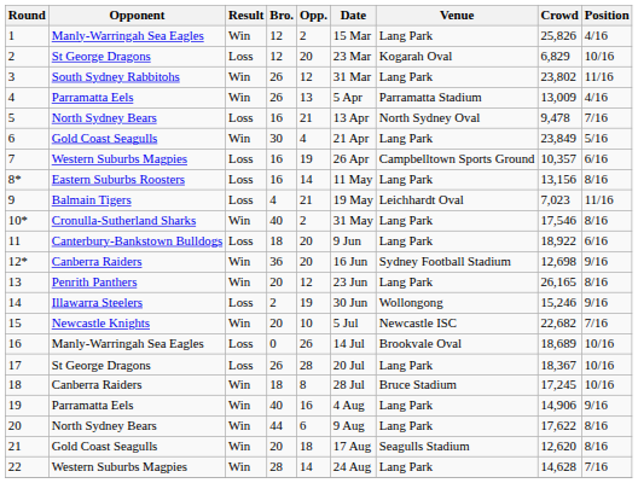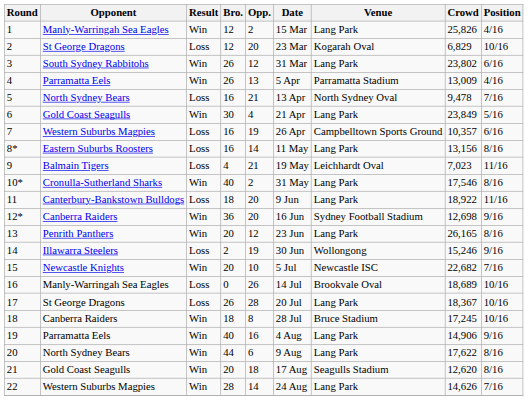 <table class="wikitable" style="text-align:left;">
 <tr>
 <th>Round</th>
 <th>Opponent</th>
 <th>Result</th>
 <th>Bro.</th>
 <th>Opp.</th>
 <th>Date</th>
 <th>Venue</th>
 <th>Crowd</th>
 <th>Position</th>
 </tr>
 <tr>
 <td>1</td>
 <td><a href='#'>Manly-Warringah Sea Eagles</a></td>
 <td>Win</td>
 <td>12</td>
 <td>2</td>
 <td>15 Mar</td>
 <td>Lang Park</td>
 <td>25,826</td>
 <td>4/16</td>
 </tr>
 <tr>
 <td>2</td>
 <td><a href='#'>St George Dragons</a></td>
 <td>Loss</td>
 <td>12</td>
 <td>20</td>
 <td>23 Mar</td>
 <td>Kogarah Oval</td>
 <td>6,829</td>
 <td>10/16</td>
 </tr>
 <tr>
 <td>3</td>
 <td><a href='#'>South Sydney Rabbitohs</a></td>
 <td>Win</td>
 <td>26</td>
 <td>12</td>
 <td>31 Mar</td>
 <td>Lang Park</td>
 <td>23,802</td>
-<td>11/16</td>
+<td>6/16</td>
 </tr>
 <tr>
 <td>4</td>
 <td><a href='#'>Parramatta Eels</a></td>
 <td>Win</td>
 <td>26</td>
 <td>13</td>
 <td>5 Apr</td>
 <td>Parramatta Stadium</td>
 <td>13,009</td>
 <td>4/16</td>
 </tr>
 <tr>
 <td>5</td>
 <td><a href='#'>North Sydney Bears</a></td>
 <td>Loss</td>
 <td>16</td>
 <td>21</td>
 <td>13 Apr</td>
 <td>North Sydney Oval</td>
 <td>9,478</td>
 <td>7/16</td>
 </tr>
 <tr>
 <td>6</td>
 <td><a href='#'>Gold Coast Seagulls</a></td>
 <td>Win</td>
 <td>30</td>
 <td>4</td>
 <td>21 Apr</td>
 <td>Lang Park</td>
 <td>23,849</td>
 <td>5/16</td>
 </tr>
 <tr>
 <td>7</td>
 <td><a href='#'>Western Suburbs Magpies</a></td>
 <td>Loss</td>
 <td>16</td>
 <td>19</td>
 <td>26 Apr</td>
 <td>Campbelltown Sports Ground</td>
 <td>10,357</td>
 <td>6/16</td>
 </tr>
 <tr>
 <td>8*</td>
 <td><a href='#'>Eastern Suburbs Roosters</a></td>
 <td>Loss</td>
 <td>16</td>
 <td>14</td>
 <td>11 May</td>
 <td>Lang Park</td>
 <td>13,156</td>
 <td>8/16</td>
 </tr>
 <tr>
 <td>9</td>
 <td><a href='#'>Balmain Tigers</a></td>
 <td>Loss</td>
 <td>4</td>
 <td>21</td>
 <td>19 May</td>
 <td>Leichhardt Oval</td>
 <td>7,023</td>
 <td>11/16</td>
 </tr>
 <tr>
 <td>10*</td>
 <td><a href='#'>Cronulla-Sutherland Sharks</a></td>
 <td>Win</td>
 <td>40</td>
 <td>2</td>
 <td>31 May</td>
 <td>Lang Park</td>
 <td>17,546</td>
 <td>8/16</td>
 </tr>
 <tr>
 <td>11</td>
 <td><a href='#'>Canterbury-Bankstown Bulldogs</a></td>
 <td>Loss</td>
 <td>18</td>
 <td>20</td>
 <td>9 Jun</td>
 <td>Lang Park</td>
 <td>18,922</td>
-<td>6/16</td>
+<td>11/16</td>
 </tr>
 <tr>
 <td>12*</td>
 <td><a href='#'>Canberra Raiders</a></td>
 <td>Win</td>
 <td>36</td>
 <td>20</td>
 <td>16 Jun</td>
 <td>Sydney Football Stadium</td>
 <td>12,698</td>
 <td>9/16</td>
 </tr>
 <tr>
 <td>13</td>
 <td><a href='#'>Penrith Panthers</a></td>
 <td>Win</td>
 <td>20</td>
 <td>12</td>
 <td>23 Jun</td>
 <td>Lang Park</td>
 <td>26,165</td>
 <td>8/16</td>
 </tr>
 <tr>
 <td>14</td>
 <td><a href='#'>Illawarra Steelers</a></td>
 <td>Loss</td>
 <td>2</td>
 <td>19</td>
 <td>30 Jun</td>
 <td>Wollongong</td>
 <td>15,246</td>
 <td>9/16</td>
 </tr>
 <tr>
 <td>15</td>
 <td><a href='#'>Newcastle Knights</a></td>
 <td>Win</td>
 <td>20</td>
 <td>10</td>
 <td>5 Jul</td>
 <td>Newcastle ISC</td>
 <td>22,682</td>
 <td>7/16</td>
 </tr>
 <tr>
 <td>16</td>
 <td>Manly-Warringah Sea Eagles</td>
 <td>Loss</td>
 <td>0</td>
 <td>26</td>
 <td>14 Jul</td>
 <td>Brookvale Oval</td>
 <td>18,689</td>
 <td>10/16</td>
 </tr>
 <tr>
 <td>17</td>
 <td>St George Dragons</td>
 <td>Loss</td>
 <td>26</td>
 <td>28</td>
 <td>20 Jul</td>
 <td>Lang Park</td>
 <td>18,367</td>
 <td>10/16</td>
 </tr>
 <tr>
 <td>18</td>
 <td>Canberra Raiders</td>
 <td>Win</td>
 <td>18</td>
 <td>8</td>
 <td>28 Jul</td>
 <td>Bruce Stadium</td>
 <td>17,245</td>
 <td>10/16</td>
 </tr>
 <tr>
 <td>19</td>
 <td>Parramatta Eels</td>
 <td>Win</td>
 <td>40</td>
 <td>16</td>
 <td>4 Aug</td>
 <td>Lang Park</td>
 <td>14,906</td>
 <td>9/16</td>
 </tr>
 <tr>
 <td>20</td>
 <td>North Sydney Bears</td>
 <td>Win</td>
 <td>44</td>
 <td>6</td>
 <td>9 Aug</td>
 <td>Lang Park</td>
 <td>17,622</td>
 <td>8/16</td>
 </tr>
 <tr>
 <td>21</td>
 <td>Gold Coast Seagulls</td>
 <td>Win</td>
 <td>20</td>
 <td>18</td>
 <td>17 Aug</td>
 <td>Seagulls Stadium</td>
 <td>12,620</td>
 <td>8/16</td>
 </tr>
 <tr>
 <td>22</td>
 <td>Western Suburbs Magpies</td>
 <td>Win</td>
 <td>28</td>
 <td>14</td>
 <td>24 Aug</td>
 <td>Lang Park</td>
-<td>14,628</td>
+<td>14,626</td>
 <td>7/16</td>
 </tr>
 <tr>
 </tr>
 </table>
